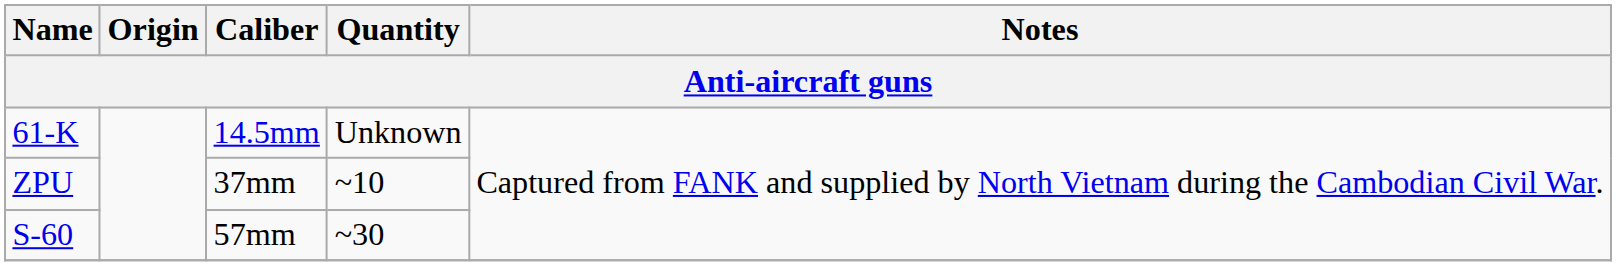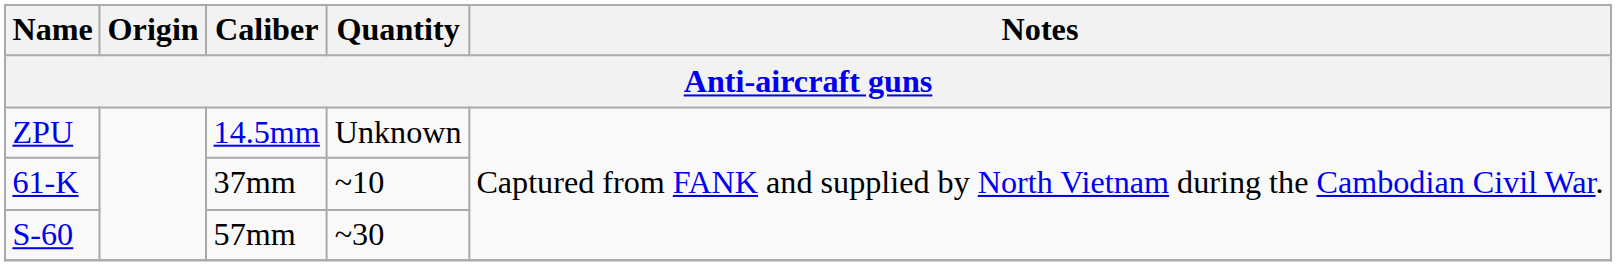 <table class="wikitable">
 <tr>
 <th>Name</th>
 <th>Origin</th>
 <th>Caliber</th>
 <th>Quantity</th>
 <th>Notes</th>
 </tr>
 <tr>
 <th colspan="5"><a href='#'>Anti-aircraft guns</a></th>
 </tr>
 <tr>
-<td><a href='#'>61-K</a></td>
+<td><a href='#'>ZPU</a></td>
 <td rowspan="3"></td>
 <td><a href='#'>14.5mm</a></td>
 <td>Unknown</td>
 <td rowspan="3">Captured from <a href='#'>FANK</a> and supplied by <a href='#'>North Vietnam</a> during the <a href='#'>Cambodian Civil War</a>.</td>
 </tr>
 <tr>
-<td><a href='#'>ZPU</a></td>
+<td><a href='#'>61-K</a></td>
 <td>37mm</td>
 <td>~10</td>
 </tr>
 <tr>
 <td><a href='#'>S-60</a></td>
 <td>57mm</td>
 <td>~30</td>
 </tr>
 <tr>
 </tr>
 </table>
